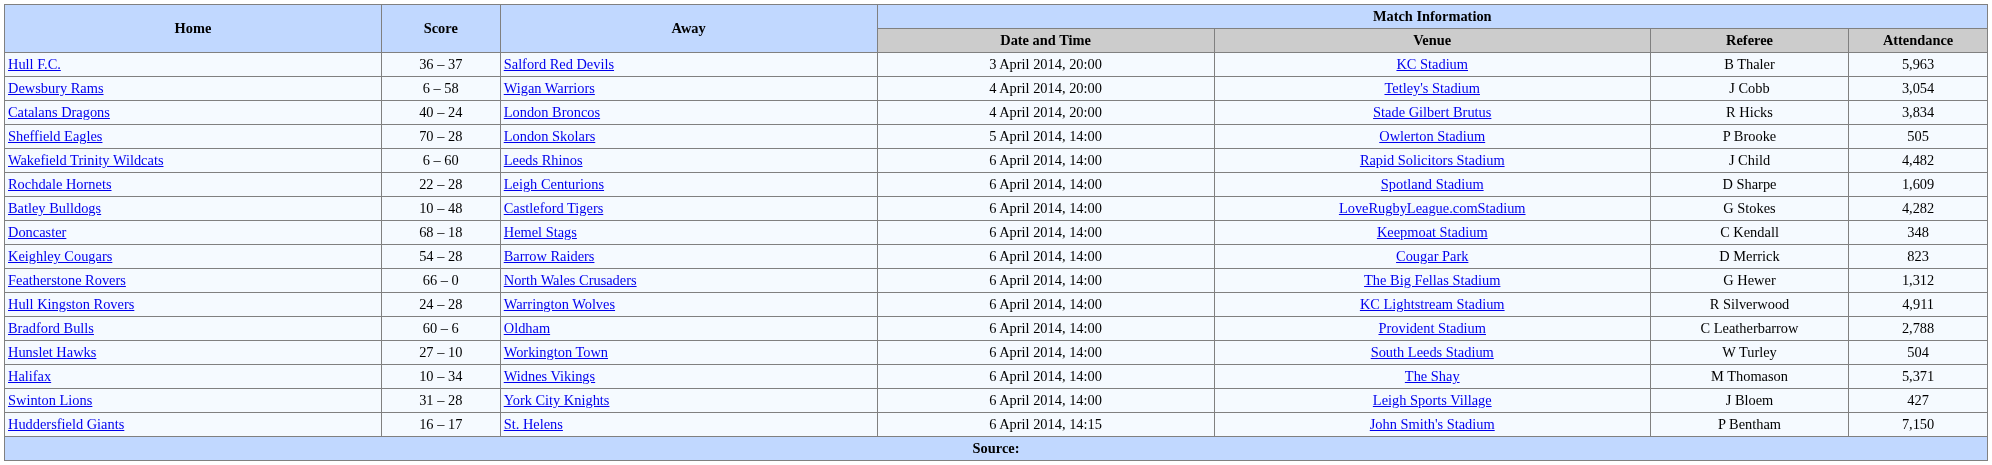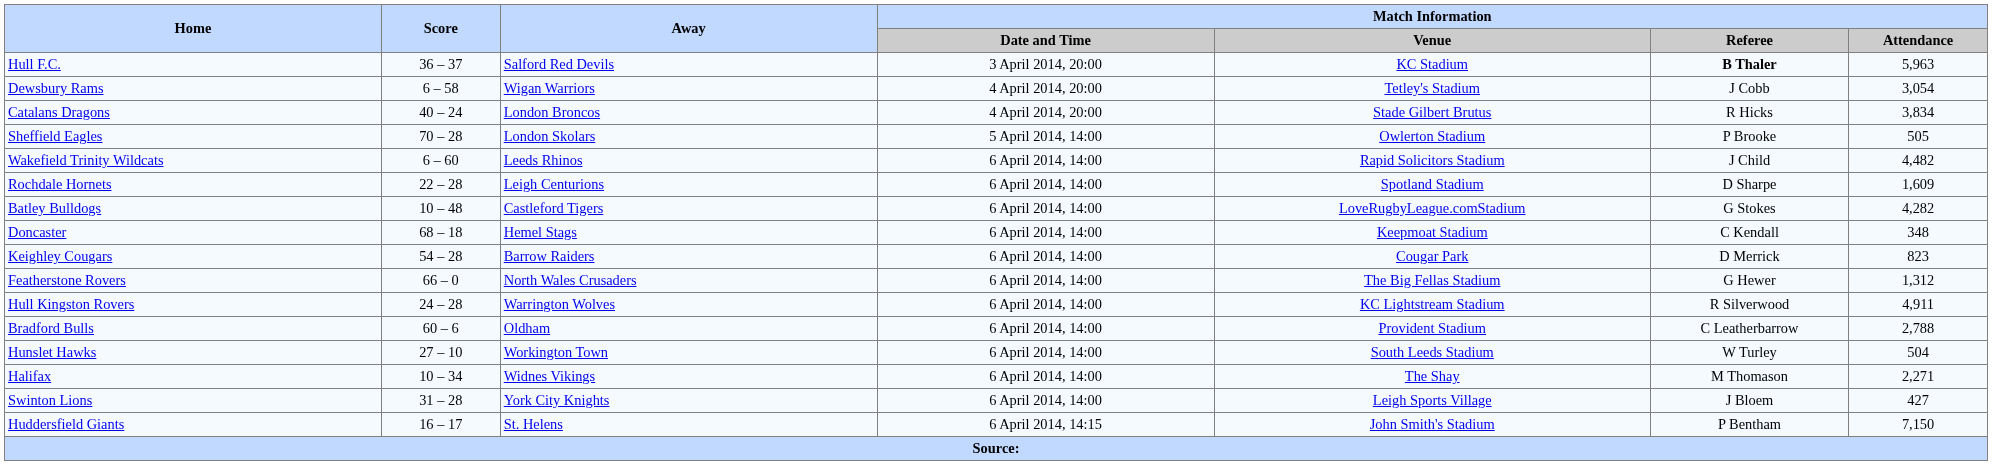 <table border=1 style="border-collapse:collapse; font-size:90%; text-align:center;" cellpadding=3 cellspacing=0 width=100%>
 <tr bgcolor=#C1D8FF>
 <th rowspan=2 width=19%>Home</th>
 <th rowspan=2 width=6%>Score</th>
 <th rowspan=2 width=19%>Away</th>
 <th colspan=6>Match Information</th>
 </tr>
 <tr bgcolor=#CCCCCC>
 <th width=17%>Date and Time</th>
 <th width=22%>Venue</th>
 <th width=10%>Referee</th>
 <th width=7%>Attendance</th>
 </tr>
 <tr bgcolor=#F5FAFF>
 <td align=left> <a href='#'>Hull F.C.</a></td>
 <td>36 – 37</td>
 <td align=left> <a href='#'>Salford Red Devils</a></td>
 <td>3 April 2014, 20:00</td>
 <td><a href='#'>KC Stadium</a></td>
-<td>B Thaler</td>
+<td><strong>B Thaler</strong></td>
 <td>5,963</td>
 </tr>
 <tr bgcolor=#F5FAFF>
 <td align=left> <a href='#'>Dewsbury Rams</a></td>
 <td>6 – 58</td>
 <td align=left> <a href='#'>Wigan Warriors</a></td>
 <td>4 April 2014, 20:00</td>
 <td><a href='#'>Tetley's Stadium</a></td>
 <td>J Cobb</td>
 <td>3,054</td>
 </tr>
 <tr bgcolor=#F5FAFF>
 <td align=left> <a href='#'>Catalans Dragons</a></td>
 <td>40 – 24</td>
 <td align=left> <a href='#'>London Broncos</a></td>
 <td>4 April 2014, 20:00</td>
 <td><a href='#'>Stade Gilbert Brutus</a></td>
 <td>R Hicks</td>
 <td>3,834</td>
 </tr>
 <tr bgcolor=#F5FAFF>
 <td align=left> <a href='#'>Sheffield Eagles</a></td>
 <td>70 – 28</td>
 <td align=left> <a href='#'>London Skolars</a></td>
 <td>5 April 2014, 14:00</td>
 <td><a href='#'>Owlerton Stadium</a></td>
 <td>P Brooke</td>
 <td>505</td>
 </tr>
 <tr bgcolor=#F5FAFF>
 <td align=left> <a href='#'>Wakefield Trinity Wildcats</a></td>
 <td>6 – 60</td>
 <td align=left> <a href='#'>Leeds Rhinos</a></td>
 <td>6 April 2014, 14:00</td>
 <td><a href='#'>Rapid Solicitors Stadium</a></td>
 <td>J Child</td>
 <td>4,482</td>
 </tr>
 <tr bgcolor=#F5FAFF>
 <td align=left> <a href='#'>Rochdale Hornets</a></td>
 <td>22 – 28</td>
 <td align=left> <a href='#'>Leigh Centurions</a></td>
 <td>6 April 2014, 14:00</td>
 <td><a href='#'>Spotland Stadium</a></td>
 <td>D Sharpe</td>
 <td>1,609</td>
 </tr>
 <tr bgcolor=#F5FAFF>
 <td align=left> <a href='#'>Batley Bulldogs</a></td>
 <td>10 – 48</td>
 <td align=left> <a href='#'>Castleford Tigers</a></td>
 <td>6 April 2014, 14:00</td>
 <td><a href='#'>LoveRugbyLeague.comStadium</a></td>
 <td>G Stokes</td>
 <td>4,282</td>
 </tr>
 <tr bgcolor=#F5FAFF>
 <td align=left> <a href='#'>Doncaster</a></td>
 <td>68 – 18</td>
 <td align=left> <a href='#'>Hemel Stags</a></td>
 <td>6 April 2014, 14:00</td>
 <td><a href='#'>Keepmoat Stadium</a></td>
 <td>C Kendall</td>
 <td>348</td>
 </tr>
 <tr bgcolor=#F5FAFF>
 <td align=left> <a href='#'>Keighley Cougars</a></td>
 <td>54 – 28</td>
 <td align=left> <a href='#'>Barrow Raiders</a></td>
 <td>6 April 2014, 14:00</td>
 <td><a href='#'>Cougar Park</a></td>
 <td>D Merrick</td>
 <td>823</td>
 </tr>
 <tr bgcolor=#F5FAFF>
 <td align=left> <a href='#'>Featherstone Rovers</a></td>
 <td>66 – 0</td>
 <td align=left>  <a href='#'>North Wales Crusaders</a></td>
 <td>6 April 2014, 14:00</td>
 <td><a href='#'>The Big Fellas Stadium</a></td>
 <td>G Hewer</td>
 <td>1,312</td>
 </tr>
 <tr bgcolor=#F5FAFF>
 <td align=left> <a href='#'>Hull Kingston Rovers</a></td>
 <td>24 – 28</td>
 <td align=left> <a href='#'>Warrington Wolves</a></td>
 <td>6 April 2014, 14:00</td>
 <td><a href='#'>KC Lightstream Stadium</a></td>
 <td>R Silverwood</td>
 <td>4,911</td>
 </tr>
 <tr bgcolor=#F5FAFF>
 <td align=left> <a href='#'>Bradford Bulls</a></td>
 <td>60 – 6</td>
 <td align=left> <a href='#'>Oldham</a></td>
 <td>6 April 2014, 14:00</td>
 <td><a href='#'>Provident Stadium</a></td>
 <td>C Leatherbarrow</td>
 <td>2,788</td>
 </tr>
 <tr bgcolor=#F5FAFF>
 <td align=left> <a href='#'>Hunslet Hawks</a></td>
 <td>27 – 10</td>
 <td align=left> <a href='#'>Workington Town</a></td>
 <td>6 April 2014, 14:00</td>
 <td><a href='#'>South Leeds Stadium</a></td>
 <td>W Turley</td>
 <td>504</td>
 </tr>
 <tr bgcolor=#F5FAFF>
 <td align=left> <a href='#'>Halifax</a></td>
 <td>10 – 34</td>
 <td align=left> <a href='#'>Widnes Vikings</a></td>
 <td>6 April 2014, 14:00</td>
 <td><a href='#'>The Shay</a></td>
 <td>M Thomason</td>
-<td>5,371</td>
+<td>2,271</td>
 </tr>
 <tr bgcolor=#F5FAFF>
 <td align=left> <a href='#'>Swinton Lions</a></td>
 <td>31 – 28</td>
 <td align=left> <a href='#'>York City Knights</a></td>
 <td>6 April 2014, 14:00</td>
 <td><a href='#'>Leigh Sports Village</a></td>
 <td>J Bloem</td>
 <td>427</td>
 </tr>
 <tr bgcolor=#F5FAFF>
 <td align=left> <a href='#'>Huddersfield Giants</a></td>
 <td>16 – 17</td>
 <td align=left> <a href='#'>St. Helens</a></td>
 <td>6 April 2014, 14:15</td>
 <td><a href='#'>John Smith's Stadium</a></td>
 <td>P Bentham</td>
 <td>7,150</td>
 </tr>
 <tr style="background:#c1d8ff;">
 <th colspan=7>Source:</th>
 </tr>
 </table>
